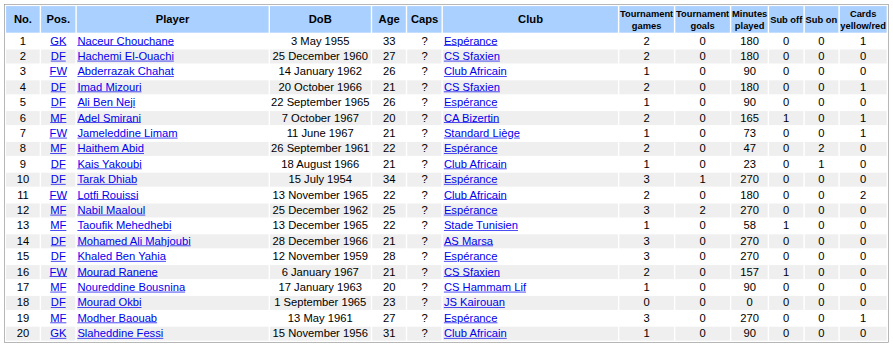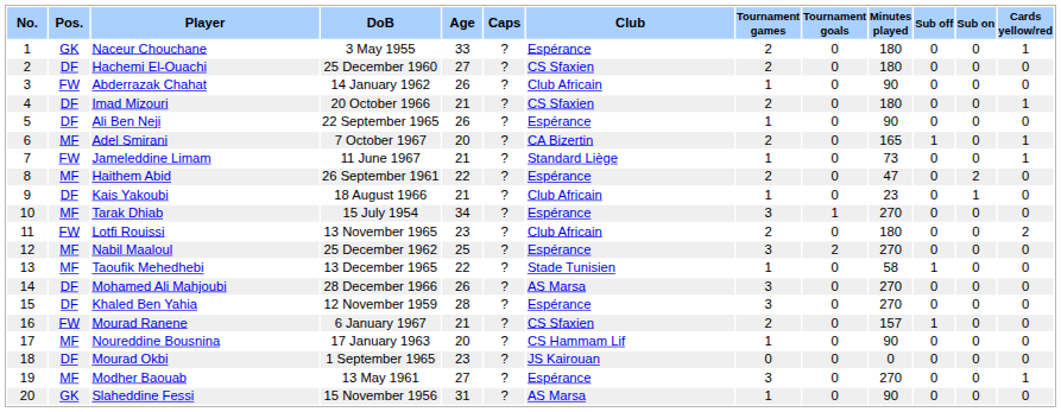 <table border="0" width="100%" style="border: 1px solid #999; background-color:#FFFFFF; text-align:center">
 <tr align="center" bgcolor="#AAD0FF">
 <th width=4%>No.</th>
 <th width=4%>Pos.</th>
 <th width=23%>Player</th>
 <th width=12%>DoB</th>
 <th width=4%>Age</th>
 <th width=4%>Caps</th>
 <th width=21%>Club</th>
 <th width=6%><small>Tournament<br>games</small></th>
 <th width=6%><small>Tournament<br>goals</small></th>
 <th width=4%><small>Minutes<br>played</small></th>
 <th width=4%><small>Sub off</small></th>
 <th width=4%><small>Sub on</small></th>
 <th width=4%><small>Cards<br>yellow/red</small></th>
 </tr>
 <tr>
 <td>1</td>
 <td><a href='#'>GK</a></td>
 <td align="left"><a href='#'>Naceur Chouchane</a></td>
 <td>3 May 1955</td>
 <td>33</td>
 <td>?</td>
 <td align="left"> <a href='#'>Espérance</a></td>
 <td>2</td>
 <td>0</td>
 <td>180</td>
 <td>0</td>
 <td>0</td>
 <td>1</td>
 </tr>
 <tr bgcolor="#EFEFEF">
 <td>2</td>
 <td><a href='#'>DF</a></td>
 <td align="left"><a href='#'>Hachemi El-Ouachi</a></td>
 <td>25 December 1960</td>
 <td>27</td>
 <td>?</td>
 <td align="left"> <a href='#'>CS Sfaxien</a></td>
 <td>2</td>
 <td>0</td>
 <td>180</td>
 <td>0</td>
 <td>0</td>
 <td>0</td>
 </tr>
 <tr>
 <td>3</td>
 <td><a href='#'>FW</a></td>
 <td align="left"><a href='#'>Abderrazak Chahat</a></td>
 <td>14 January 1962</td>
 <td>26</td>
 <td>?</td>
 <td align="left"> <a href='#'>Club Africain</a></td>
 <td>1</td>
 <td>0</td>
 <td>90</td>
 <td>0</td>
 <td>0</td>
 <td>0</td>
 </tr>
 <tr bgcolor="#EFEFEF">
 <td>4</td>
 <td><a href='#'>DF</a></td>
 <td align="left"><a href='#'>Imad Mizouri</a></td>
 <td>20 October 1966</td>
 <td>21</td>
 <td>?</td>
 <td align="left"> <a href='#'>CS Sfaxien</a></td>
 <td>2</td>
 <td>0</td>
 <td>180</td>
 <td>0</td>
 <td>0</td>
 <td>1</td>
 </tr>
 <tr>
 <td>5</td>
 <td><a href='#'>DF</a></td>
 <td align="left"><a href='#'>Ali Ben Neji</a></td>
 <td>22 September 1965</td>
 <td>26</td>
 <td>?</td>
 <td align="left"> <a href='#'>Espérance</a></td>
 <td>1</td>
 <td>0</td>
 <td>90</td>
 <td>0</td>
 <td>0</td>
 <td>0</td>
 </tr>
 <tr bgcolor="#EFEFEF">
 <td>6</td>
 <td><a href='#'>MF</a></td>
 <td align="left"><a href='#'>Adel Smirani</a></td>
 <td>7 October 1967</td>
 <td>20</td>
 <td>?</td>
 <td align="left"> <a href='#'>CA Bizertin</a></td>
 <td>2</td>
 <td>0</td>
 <td>165</td>
 <td>1</td>
 <td>0</td>
 <td>1</td>
 </tr>
 <tr>
 <td>7</td>
 <td><a href='#'>FW</a></td>
 <td align="left"><a href='#'>Jameleddine Limam</a></td>
 <td>11 June 1967</td>
 <td>21</td>
 <td>?</td>
 <td align="left"> <a href='#'>Standard Liège</a></td>
 <td>1</td>
 <td>0</td>
 <td>73</td>
 <td>0</td>
 <td>0</td>
 <td>1</td>
 </tr>
 <tr bgcolor="#EFEFEF">
 <td>8</td>
 <td><a href='#'>MF</a></td>
 <td align="left"><a href='#'>Haithem Abid</a></td>
 <td>26 September 1961</td>
 <td>22</td>
 <td>?</td>
 <td align="left"> <a href='#'>Espérance</a></td>
 <td>2</td>
 <td>0</td>
 <td>47</td>
 <td>0</td>
 <td>2</td>
 <td>0</td>
 </tr>
 <tr>
 <td>9</td>
 <td><a href='#'>DF</a></td>
 <td align="left"><a href='#'>Kais Yakoubi</a></td>
 <td>18 August 1966</td>
 <td>21</td>
 <td>?</td>
 <td align="left"> <a href='#'>Club Africain</a></td>
 <td>1</td>
 <td>0</td>
 <td>23</td>
 <td>0</td>
 <td>1</td>
 <td>0</td>
 </tr>
 <tr bgcolor="#EFEFEF">
 <td>10</td>
-<td><a href='#'>DF</a></td>
+<td><a href='#'>MF</a></td>
 <td align="left"><a href='#'>Tarak Dhiab</a></td>
 <td>15 July 1954</td>
 <td>34</td>
 <td>?</td>
 <td align="left"> <a href='#'>Espérance</a></td>
 <td>3</td>
 <td>1</td>
 <td>270</td>
 <td>0</td>
 <td>0</td>
 <td>0</td>
 </tr>
 <tr>
 <td>11</td>
 <td><a href='#'>FW</a></td>
 <td align="left"><a href='#'>Lotfi Rouissi</a></td>
 <td>13 November 1965</td>
-<td>22</td>
+<td>23</td>
 <td>?</td>
 <td align="left"> <a href='#'>Club Africain</a></td>
 <td>2</td>
 <td>0</td>
 <td>180</td>
 <td>0</td>
 <td>0</td>
 <td>2</td>
 </tr>
 <tr bgcolor="#EFEFEF">
 <td>12</td>
 <td><a href='#'>MF</a></td>
 <td align="left"><a href='#'>Nabil Maaloul</a></td>
 <td>25 December 1962</td>
 <td>25</td>
 <td>?</td>
 <td align="left"> <a href='#'>Espérance</a></td>
 <td>3</td>
 <td>2</td>
 <td>270</td>
 <td>0</td>
 <td>0</td>
 <td>0</td>
 </tr>
 <tr>
 <td>13</td>
 <td><a href='#'>MF</a></td>
 <td align="left"><a href='#'>Taoufik Mehedhebi</a></td>
 <td>13 December 1965</td>
 <td>22</td>
 <td>?</td>
 <td align="left"> <a href='#'>Stade Tunisien</a></td>
 <td>1</td>
 <td>0</td>
 <td>58</td>
 <td>1</td>
 <td>0</td>
 <td>0</td>
 </tr>
 <tr bgcolor="#EFEFEF">
 <td>14</td>
 <td><a href='#'>DF</a></td>
 <td align="left"><a href='#'>Mohamed Ali Mahjoubi</a></td>
 <td>28 December 1966</td>
-<td>21</td>
+<td>26</td>
 <td>?</td>
 <td align="left"> <a href='#'>AS Marsa</a></td>
 <td>3</td>
 <td>0</td>
 <td>270</td>
 <td>0</td>
 <td>0</td>
 <td>0</td>
 </tr>
 <tr>
 <td>15</td>
 <td><a href='#'>DF</a></td>
 <td align="left"><a href='#'>Khaled Ben Yahia</a></td>
 <td>12 November 1959</td>
 <td>28</td>
 <td>?</td>
 <td align="left"> <a href='#'>Espérance</a></td>
 <td>3</td>
 <td>0</td>
 <td>270</td>
 <td>0</td>
 <td>0</td>
 <td>0</td>
 </tr>
 <tr bgcolor="#EFEFEF">
 <td>16</td>
 <td><a href='#'>FW</a></td>
 <td align="left"><a href='#'>Mourad Ranene</a></td>
 <td>6 January 1967</td>
 <td>21</td>
 <td>?</td>
 <td align="left"> <a href='#'>CS Sfaxien</a></td>
 <td>2</td>
 <td>0</td>
 <td>157</td>
 <td>1</td>
 <td>0</td>
 <td>0</td>
 </tr>
 <tr>
 <td>17</td>
 <td><a href='#'>MF</a></td>
 <td align="left"><a href='#'>Noureddine Bousnina</a></td>
 <td>17 January 1963</td>
 <td>20</td>
 <td>?</td>
 <td align="left"> <a href='#'>CS Hammam Lif</a></td>
 <td>1</td>
 <td>0</td>
 <td>90</td>
 <td>0</td>
 <td>0</td>
 <td>0</td>
 </tr>
 <tr bgcolor="#EFEFEF">
 <td>18</td>
 <td><a href='#'>DF</a></td>
 <td align="left"><a href='#'>Mourad Okbi</a></td>
 <td>1 September 1965</td>
 <td>23</td>
 <td>?</td>
 <td align="left"> <a href='#'>JS Kairouan</a></td>
 <td>0</td>
 <td>0</td>
 <td>0</td>
 <td>0</td>
 <td>0</td>
 <td>0</td>
 </tr>
 <tr>
 <td>19</td>
 <td><a href='#'>MF</a></td>
 <td align="left"><a href='#'>Modher Baouab</a></td>
 <td>13 May 1961</td>
 <td>27</td>
 <td>?</td>
 <td align="left"> <a href='#'>Espérance</a></td>
 <td>3</td>
 <td>0</td>
 <td>270</td>
 <td>0</td>
 <td>0</td>
 <td>1</td>
 </tr>
 <tr bgcolor="#EFEFEF">
 <td>20</td>
 <td><a href='#'>GK</a></td>
 <td align="left"><a href='#'>Slaheddine Fessi</a></td>
 <td>15 November 1956</td>
 <td>31</td>
 <td>?</td>
-<td align="left"> <a href='#'>Club Africain</a></td>
+<td align="left"> <a href='#'>AS Marsa</a></td>
 <td>1</td>
 <td>0</td>
 <td>90</td>
 <td>0</td>
 <td>0</td>
 <td>0</td>
 </tr>
 </table>
